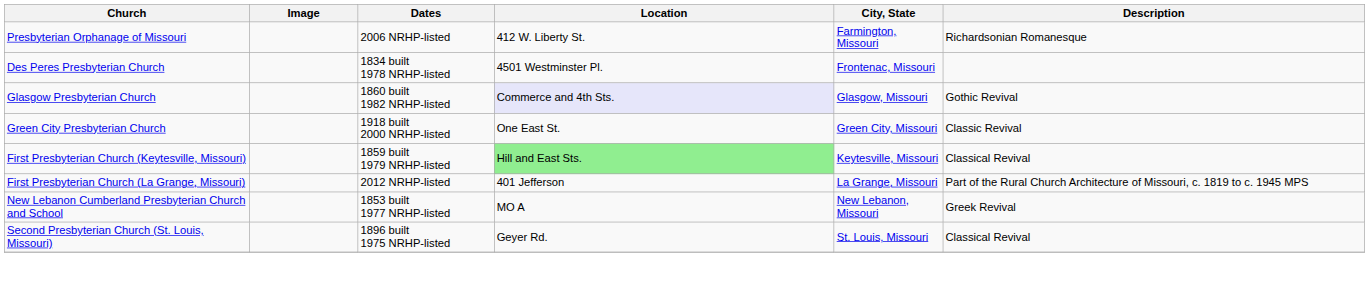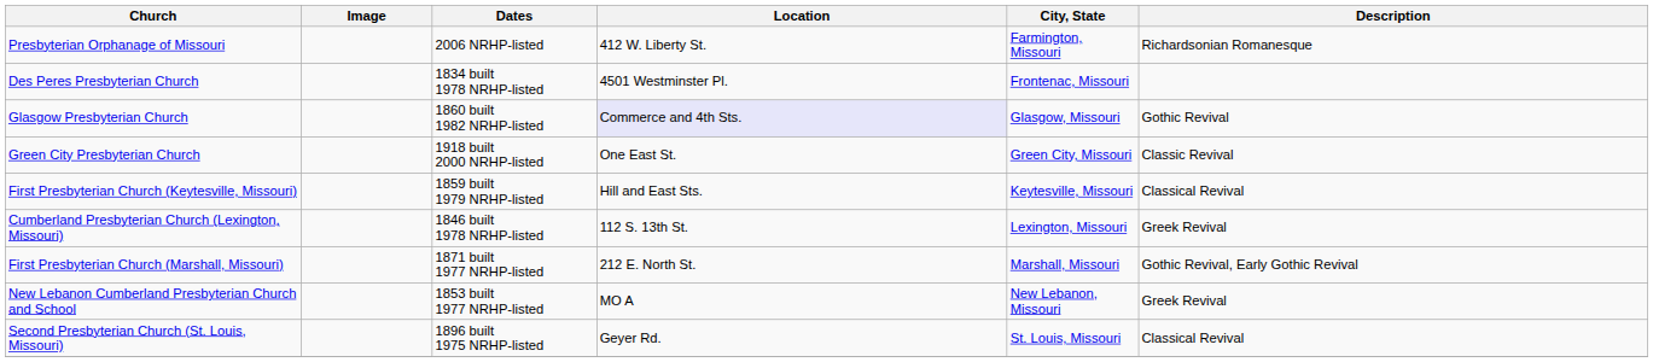 <table class="wikitable sortable" style="width:98%">
 <tr>
 <th width = 18%><strong>Church</strong></th>
 <th width = 8% class="unsortable"><strong>Image</strong></th>
 <th width = 10%><strong>Dates</strong></th>
 <th width = 25%><strong>Location</strong></th>
 <th width = 8%><strong>City, State</strong></th>
 <th class="unsortable"><strong>Description</strong></th>
 </tr>
 <tr>
 <td><a href='#'>Presbyterian Orphanage of Missouri</a></td>
 <td></td>
 <td>2006 NRHP-listed</td>
 <td>412 W. Liberty St.<br><small></small></td>
 <td><a href='#'>Farmington, Missouri</a></td>
 <td>Richardsonian Romanesque</td>
 </tr>
 <tr>
 <td><a href='#'>Des Peres Presbyterian Church</a></td>
 <td></td>
 <td>1834 built<br>1978 NRHP-listed</td>
 <td>4501 Westminster Pl.<br><small></small></td>
 <td><a href='#'>Frontenac, Missouri</a></td>
 <td></td>
 </tr>
 <tr>
 <td><a href='#'>Glasgow Presbyterian Church</a></td>
 <td></td>
 <td>1860 built<br>1982 NRHP-listed</td>
 <td style="background: lavender;">Commerce and 4th Sts.<br><small></small></td>
 <td><a href='#'>Glasgow, Missouri</a></td>
 <td>Gothic Revival</td>
 </tr>
 <tr>
 <td><a href='#'>Green City Presbyterian Church</a></td>
 <td></td>
 <td>1918 built<br>2000 NRHP-listed</td>
 <td>One East St.<br><small></small></td>
 <td><a href='#'>Green City, Missouri</a></td>
 <td>Classic Revival</td>
 </tr>
 <tr>
 <td><a href='#'>First Presbyterian Church (Keytesville, Missouri)</a></td>
 <td></td>
 <td>1859 built<br>1979 NRHP-listed</td>
-<td style="background: lightgreen;">Hill and East Sts.<br><small></small></td>
+<td>Hill and East Sts.<br><small></small></td>
 <td><a href='#'>Keytesville, Missouri</a></td>
 <td>Classical Revival</td>
 </tr>
 <tr>
-<td><a href='#'>First Presbyterian Church (La Grange, Missouri)</a></td>
+<td><a href='#'>Cumberland Presbyterian Church (Lexington, Missouri)</a></td>
 <td></td>
-<td>2012 NRHP-listed</td>
-<td>401 Jefferson<br><small></small></td>
-<td><a href='#'>La Grange, Missouri</a></td>
-<td>Part of the Rural Church Architecture of Missouri, c. 1819 to c. 1945 MPS</td>
+<td>1846 built<br>1978 NRHP-listed</td>
+<td>112 S. 13th St.<br><small></small></td>
+<td><a href='#'>Lexington, Missouri</a></td>
+<td>Greek Revival</td>
+</tr>
+<tr>
+<td><a href='#'>First Presbyterian Church (Marshall, Missouri)</a></td>
+<td></td>
+<td>1871 built<br>1977 NRHP-listed</td>
+<td>212 E. North St.<br><small></small></td>
+<td><a href='#'>Marshall, Missouri</a></td>
+<td>Gothic Revival, Early Gothic Revival</td>
 </tr>
 <tr>
 <td><a href='#'>New Lebanon Cumberland Presbyterian Church and School</a></td>
 <td></td>
 <td>1853 built<br>1977 NRHP-listed</td>
 <td>MO A<br><small></small></td>
 <td><a href='#'>New Lebanon, Missouri</a></td>
 <td>Greek Revival</td>
 </tr>
 <tr>
 <td><a href='#'>Second Presbyterian Church (St. Louis, Missouri)</a></td>
 <td></td>
 <td>1896 built<br>1975 NRHP-listed</td>
 <td>Geyer Rd.<br><small></small></td>
 <td><a href='#'>St. Louis, Missouri</a></td>
 <td>Classical Revival</td>
 </tr>
 <tr>
 </tr>
 </table>
